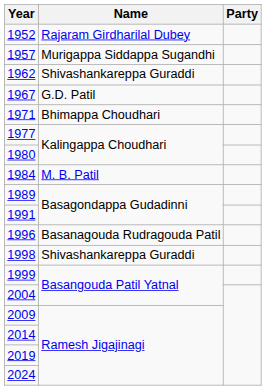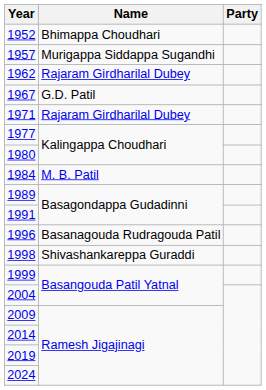 <table class="wikitable sortable">
 <tr>
 <th>Year</th>
 <th>Name</th>
 <th colspan=2>Party</th>
 </tr>
 <tr>
 <td><a href='#'>1952</a></td>
-<td><a href='#'>Rajaram Girdharilal Dubey</a></td>
+<td>Bhimappa Choudhari</td>
 <td></td>
 </tr>
 <tr>
 <td><a href='#'>1957</a></td>
 <td>Murigappa Siddappa Sugandhi</td>
 <td></td>
 </tr>
 <tr>
 <td><a href='#'>1962</a></td>
-<td>Shivashankareppa Guraddi</td>
+<td><a href='#'>Rajaram Girdharilal Dubey</a></td>
 <td></td>
 </tr>
 <tr>
 <td><a href='#'>1967</a></td>
 <td>G.D. Patil</td>
 <td></td>
 </tr>
 <tr>
 <td><a href='#'>1971</a></td>
-<td>Bhimappa Choudhari</td>
+<td><a href='#'>Rajaram Girdharilal Dubey</a></td>
 <td></td>
 </tr>
 <tr>
 <td><a href='#'>1977</a></td>
 <td rowspan="2">Kalingappa Choudhari</td>
 </tr>
 <tr>
 <td><a href='#'>1980</a></td>
 <td></td>
 </tr>
 <tr>
 <td><a href='#'>1984</a></td>
 <td><a href='#'>M. B. Patil</a></td>
 <td></td>
 </tr>
 <tr>
 <td><a href='#'>1989</a></td>
 <td rowspan="2">Basagondappa Gudadinni</td>
 <td></td>
 </tr>
 <tr>
 <td><a href='#'>1991</a></td>
 </tr>
 <tr>
 <td><a href='#'>1996</a></td>
 <td>Basanagouda Rudragouda Patil</td>
 <td></td>
 </tr>
 <tr>
 <td><a href='#'>1998</a></td>
 <td>Shivashankareppa Guraddi</td>
 <td></td>
 </tr>
 <tr>
 <td><a href='#'>1999</a></td>
 <td rowspan=2><a href='#'>Basangouda Patil Yatnal</a></td>
 <td></td>
 </tr>
 <tr>
 <td><a href='#'>2004</a></td>
 </tr>
 <tr>
 <td><a href='#'>2009</a></td>
 <td rowspan="4"><a href='#'>Ramesh Jigajinagi</a></td>
 </tr>
 <tr>
 <td><a href='#'>2014</a></td>
 </tr>
 <tr>
 <td><a href='#'>2019</a></td>
 </tr>
 <tr>
 <td><a href='#'>2024</a></td>
 </tr>
 </table>
